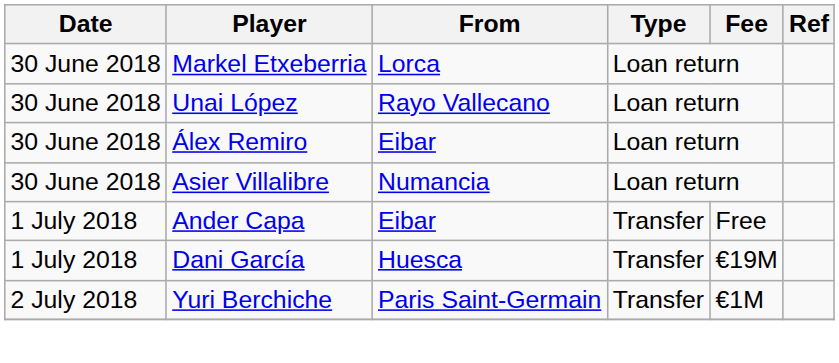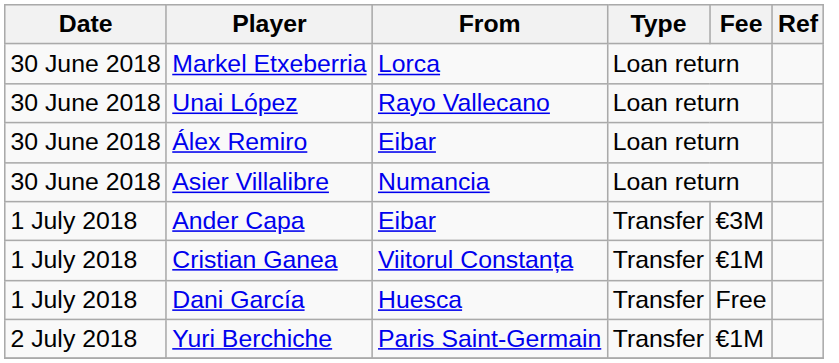 <table class="wikitable">
 <tr>
 <th>Date</th>
 <th>Player</th>
 <th>From</th>
 <th>Type</th>
 <th>Fee</th>
 <th>Ref</th>
 </tr>
 <tr>
 <td>30 June 2018</td>
 <td> <a href='#'>Markel Etxeberria</a></td>
 <td> <a href='#'>Lorca</a></td>
 <td colspan=2>Loan return</td>
 <td></td>
 </tr>
 <tr>
 <td>30 June 2018</td>
 <td> <a href='#'>Unai López</a></td>
 <td> <a href='#'>Rayo Vallecano</a></td>
 <td colspan=2>Loan return</td>
 <td></td>
 </tr>
 <tr>
 <td>30 June 2018</td>
 <td> <a href='#'>Álex Remiro</a></td>
 <td> <a href='#'>Eibar</a></td>
 <td colspan=2>Loan return</td>
 <td></td>
 </tr>
 <tr>
 <td>30 June 2018</td>
 <td> <a href='#'>Asier Villalibre</a></td>
 <td> <a href='#'>Numancia</a></td>
 <td colspan=2>Loan return</td>
 <td></td>
 </tr>
 <tr>
 <td>1 July 2018</td>
 <td> <a href='#'>Ander Capa</a></td>
 <td> <a href='#'>Eibar</a></td>
 <td>Transfer</td>
-<td>Free</td>
+<td>€3M</td>
+<td></td>
+</tr>
+<tr>
+<td>1 July 2018</td>
+<td> <a href='#'>Cristian Ganea</a></td>
+<td> <a href='#'>Viitorul Constanța</a></td>
+<td>Transfer</td>
+<td>€1M</td>
 <td></td>
 </tr>
 <tr>
 <td>1 July 2018</td>
 <td> <a href='#'>Dani García</a></td>
 <td> <a href='#'>Huesca</a></td>
 <td>Transfer</td>
-<td>€19M</td>
+<td>Free</td>
 <td></td>
 </tr>
 <tr>
 <td>2 July 2018</td>
 <td> <a href='#'>Yuri Berchiche</a></td>
 <td> <a href='#'>Paris Saint-Germain</a></td>
 <td>Transfer</td>
 <td>€1M</td>
 <td></td>
 </tr>
 <tr>
 </tr>
 </table>
